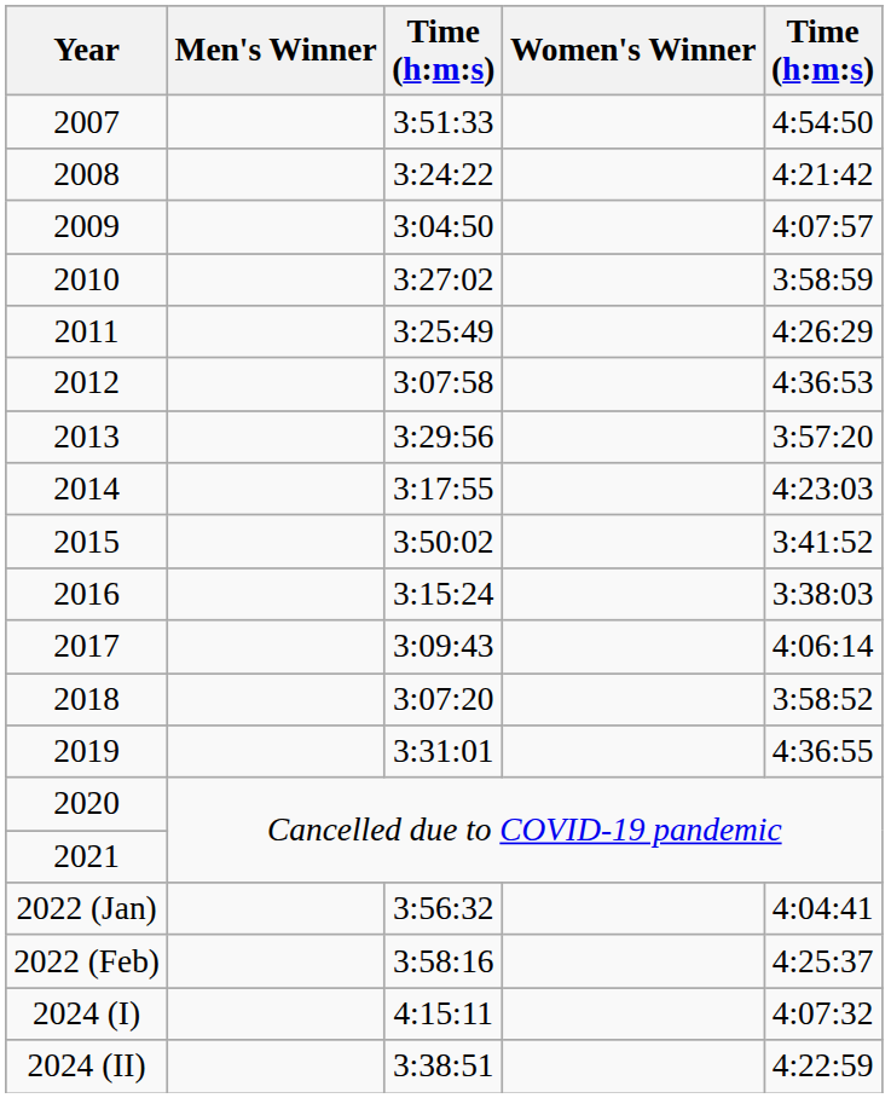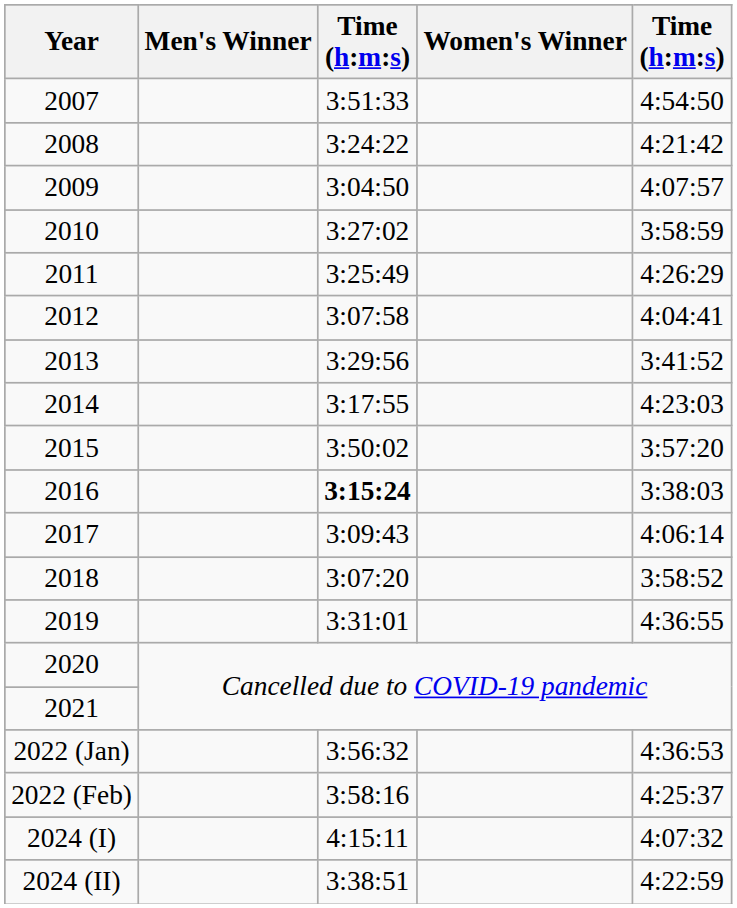 <table class="wikitable sortable" style="text-align:center">
 <tr>
 <th>Year</th>
 <th>Men's Winner</th>
 <th>Time<br>(<a href='#'>h</a>:<a href='#'>m</a>:<a href='#'>s</a>)</th>
 <th>Women's Winner</th>
 <th>Time<br>(<a href='#'>h</a>:<a href='#'>m</a>:<a href='#'>s</a>)</th>
 </tr>
 <tr>
 <td>2007</td>
 <td align=left></td>
 <td>3:51:33</td>
 <td align=left></td>
 <td>4:54:50</td>
 </tr>
 <tr>
 <td>2008</td>
 <td align=left></td>
 <td>3:24:22</td>
 <td align=left><br></td>
 <td>4:21:42</td>
 </tr>
 <tr>
 <td>2009</td>
 <td align=left></td>
 <td>3:04:50</td>
 <td align=left></td>
 <td>4:07:57</td>
 </tr>
 <tr>
 <td>2010</td>
 <td align=left></td>
 <td>3:27:02</td>
 <td align=left></td>
 <td>3:58:59</td>
 </tr>
 <tr>
 <td>2011</td>
 <td align=left></td>
 <td>3:25:49</td>
 <td align=left></td>
 <td>4:26:29</td>
 </tr>
 <tr>
 <td>2012</td>
 <td align=left></td>
 <td>3:07:58</td>
 <td align=left></td>
-<td>4:36:53</td>
+<td>4:04:41</td>
 </tr>
 <tr>
 <td>2013</td>
 <td align=left></td>
 <td>3:29:56</td>
 <td align=left></td>
-<td>3:57:20</td>
+<td>3:41:52</td>
 </tr>
 <tr>
 <td>2014</td>
 <td align=left></td>
 <td>3:17:55</td>
 <td align=left></td>
 <td>4:23:03</td>
 </tr>
 <tr>
 <td>2015</td>
 <td align=left></td>
 <td>3:50:02</td>
 <td align=left></td>
-<td>3:41:52</td>
+<td>3:57:20</td>
 </tr>
 <tr>
 <td>2016</td>
 <td align=left></td>
-<td>3:15:24</td>
+<td><strong>3:15:24</strong></td>
 <td align=left></td>
 <td>3:38:03</td>
 </tr>
 <tr>
 <td>2017</td>
 <td align=left></td>
 <td>3:09:43</td>
 <td align=left></td>
 <td>4:06:14</td>
 </tr>
 <tr>
 <td>2018</td>
 <td align=left></td>
 <td>3:07:20</td>
 <td align=left></td>
 <td>3:58:52</td>
 </tr>
 <tr>
 <td>2019</td>
 <td align=left></td>
 <td>3:31:01</td>
 <td align=left></td>
 <td>4:36:55</td>
 </tr>
 <tr>
 <td>2020</td>
 <td colspan=4 rowspan=2 align=center><em>Cancelled due to <a href='#'>COVID-19 pandemic</a></em></td>
 </tr>
 <tr>
 <td>2021</td>
 </tr>
 <tr>
 <td>2022 (Jan)</td>
 <td align=left></td>
 <td>3:56:32</td>
 <td align=left></td>
-<td>4:04:41</td>
+<td>4:36:53</td>
 </tr>
 <tr>
 <td>2022 (Feb)</td>
 <td align=left></td>
 <td>3:58:16</td>
 <td align=left></td>
 <td>4:25:37</td>
 </tr>
 <tr>
 <td>2024 (I)</td>
 <td align=left></td>
 <td>4:15:11</td>
 <td align=left></td>
 <td>4:07:32</td>
 </tr>
 <tr>
 <td>2024 (II)</td>
 <td align=left></td>
 <td>3:38:51</td>
 <td align=left></td>
 <td>4:22:59</td>
 </tr>
 </table>
